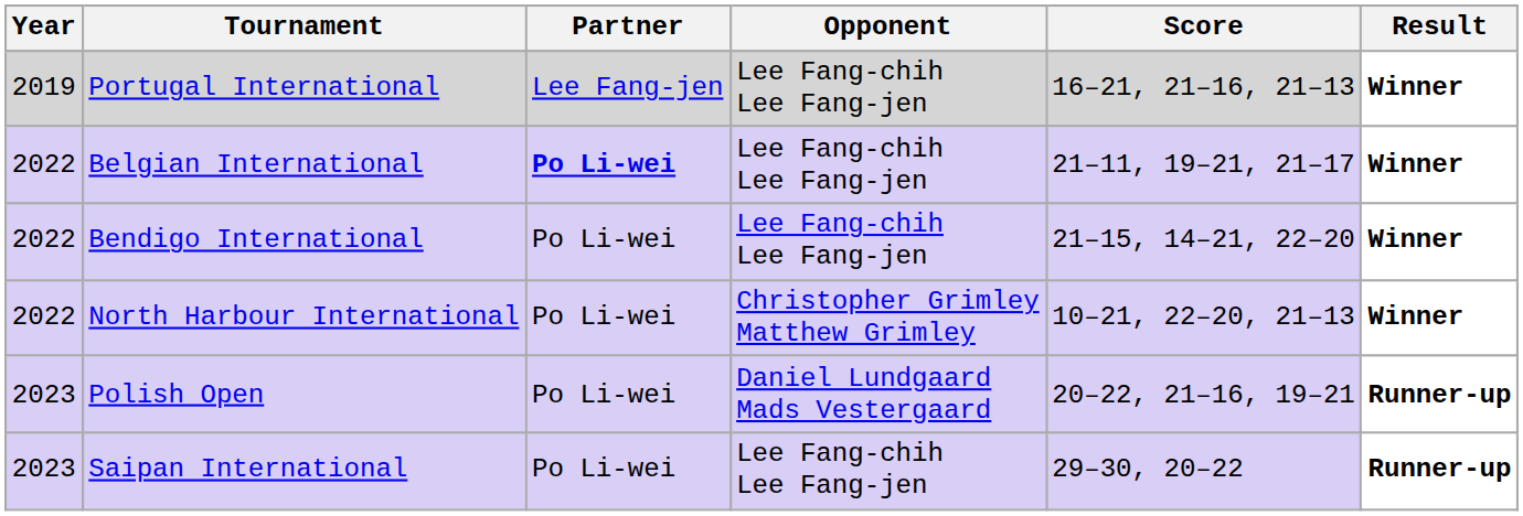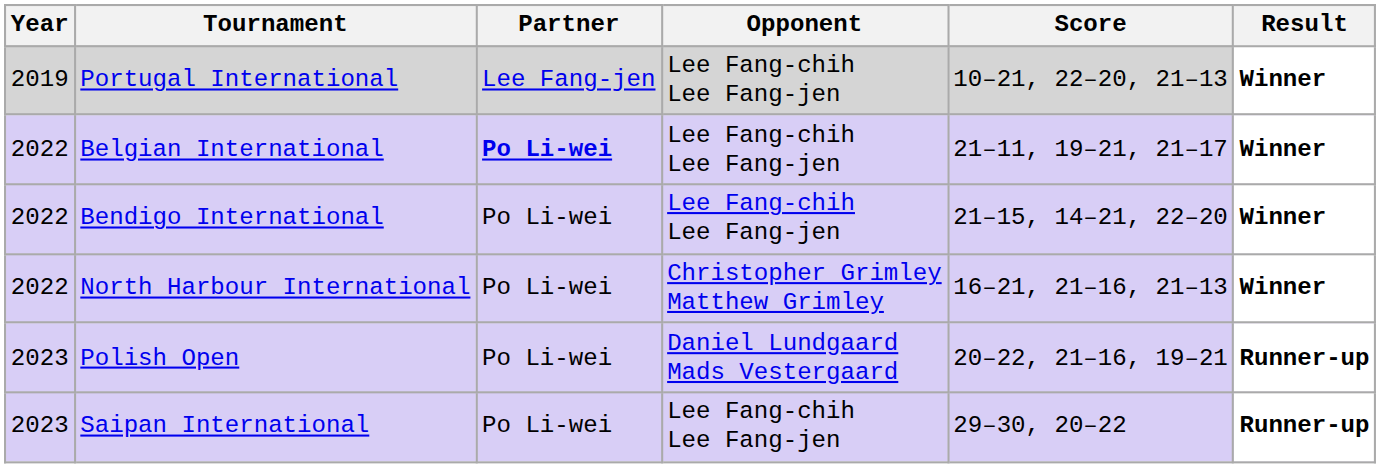 <table class="sortable wikitable" style="font-size: 90%;">
 <tr>
 <th>Year</th>
 <th>Tournament</th>
 <th>Partner</th>
 <th>Opponent</th>
 <th>Score</th>
 <th>Result</th>
 </tr>
 <tr style="background:#D5D5D5">
 <td align="center">2019</td>
 <td align="left"><a href='#'>Portugal International</a></td>
 <td align="left"> <a href='#'>Lee Fang-jen</a></td>
 <td align="left"> Lee Fang-chih<br> Lee Fang-jen</td>
-<td align="left">16–21, 21–16, 21–13</td>
+<td align="left">10–21, 22–20, 21–13</td>
 <td style="text-align:left; background:white"> <strong>Winner</strong></td>
 </tr>
 <tr style="background:#D8CEF6">
 <td align="center">2022</td>
 <td align="left"><a href='#'>Belgian International</a></td>
 <td align="left"><strong> <a href='#'>Po Li-wei</a></strong></td>
 <td align="left"> Lee Fang-chih<br> Lee Fang-jen</td>
 <td align="left">21–11, 19–21, 21–17</td>
 <td style="text-align:left; background:white"> <strong>Winner</strong></td>
 </tr>
 <tr style="background:#D8CEF6">
 <td align="center">2022</td>
 <td align="left"><a href='#'>Bendigo International</a></td>
 <td align="left"> Po Li-wei</td>
 <td align="left"> <a href='#'>Lee Fang-chih</a><br> Lee Fang-jen</td>
 <td align="left">21–15, 14–21, 22–20</td>
 <td style="text-align:left; background:white"> <strong>Winner</strong></td>
 </tr>
 <tr style="background:#D8CEF6">
 <td align="center">2022</td>
 <td align="left"><a href='#'>North Harbour International</a></td>
 <td align="left"> Po Li-wei</td>
 <td align="left"> <a href='#'>Christopher Grimley</a><br> <a href='#'>Matthew Grimley</a></td>
-<td align="left">10–21, 22–20, 21–13</td>
+<td align="left">16–21, 21–16, 21–13</td>
 <td style="text-align:left; background:white"> <strong>Winner</strong></td>
 </tr>
 <tr style="background:#D8CEF6">
 <td align="center">2023</td>
 <td align="left"><a href='#'>Polish Open</a></td>
 <td align="left"> Po Li-wei</td>
 <td align="left"> <a href='#'>Daniel Lundgaard</a><br> <a href='#'>Mads Vestergaard</a></td>
 <td align="left">20–22, 21–16, 19–21</td>
 <td style="text-align:left; background:white"> <strong>Runner-up</strong></td>
 </tr>
 <tr style="background:#D8CEF6">
 <td align="center">2023</td>
 <td align="left"><a href='#'>Saipan International</a></td>
 <td align="left"> Po Li-wei</td>
 <td align="left"> Lee Fang-chih<br> Lee Fang-jen</td>
 <td align="left">29–30, 20–22</td>
 <td style="text-align:left; background:white"> <strong>Runner-up</strong></td>
 </tr>
 </table>
